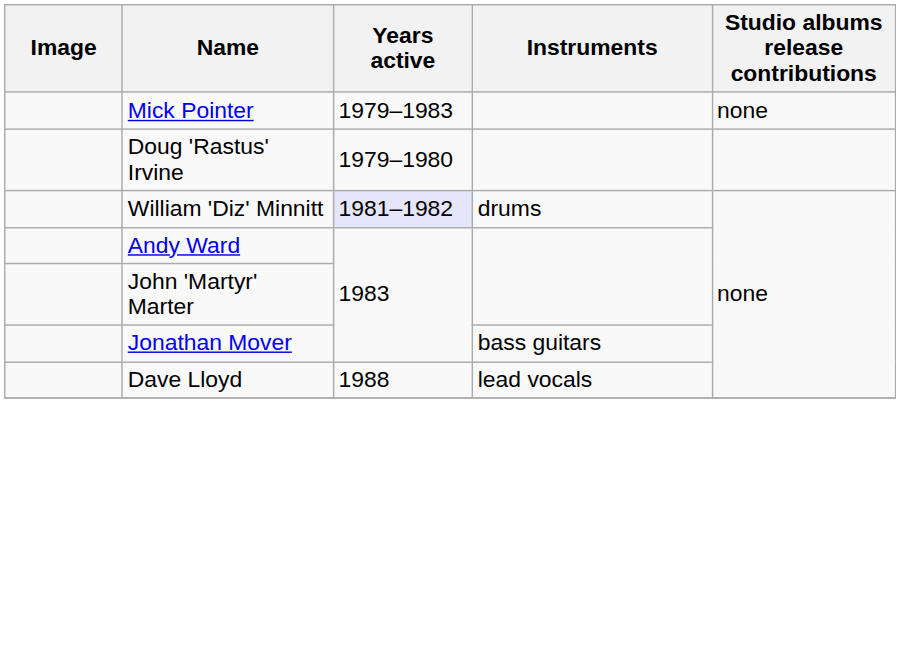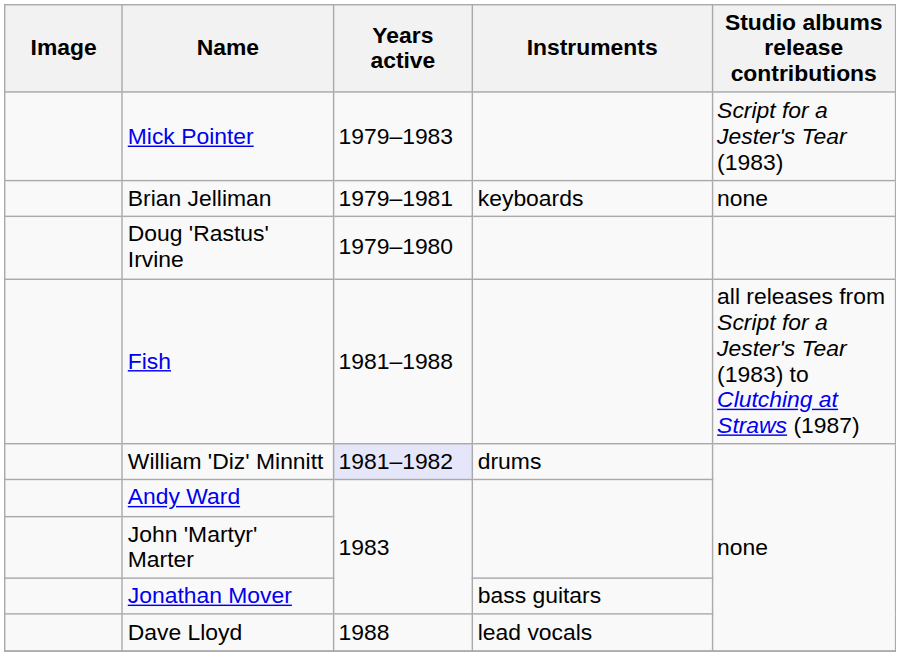 <table class="wikitable" width="100%" border="1">
 <tr>
 <th width="75">Image</th>
 <th width="140">Name</th>
 <th width="90">Years active</th>
 <th width="160">Instruments</th>
 <th>Studio albums release contributions</th>
 </tr>
 <tr>
 <td></td>
 <td><a href='#'>Mick Pointer</a></td>
 <td>1979–1983</td>
 <td></td>
+<td {{flatlist><em>Script for a Jester's Tear</em> (1983)</td>
+</tr>
+<tr>
+<td></td>
+<td>Brian Jelliman</td>
+<td>1979–1981</td>
+<td>keyboards</td>
 <td>none</td>
 </tr>
 <tr>
 <td></td>
 <td>Doug 'Rastus' Irvine</td>
 <td>1979–1980</td>
 <td></td>
+</tr>
+<tr>
+<td></td>
+<td><a href='#'>Fish</a></td>
+<td>1981–1988</td>
+<td></td>
+<td {{flatlist>all releases from <em>Script for a Jester's Tear</em> (1983) to <em><a href='#'>Clutching at Straws</a></em> (1987)</td>
 </tr>
 <tr>
 <td></td>
 <td>William 'Diz' Minnitt</td>
 <td style="background: lavender;">1981–1982</td>
 <td>drums</td>
 <td rowspan="5">none</td>
 </tr>
 <tr>
 <td></td>
 <td><a href='#'>Andy Ward</a></td>
 <td rowspan="3">1983</td>
 <td rowspan="2"></td>
 </tr>
 <tr>
 <td></td>
 <td>John 'Martyr' Marter</td>
 </tr>
 <tr>
 <td></td>
 <td><a href='#'>Jonathan Mover</a></td>
 <td>bass guitars</td>
 </tr>
 <tr>
 <td></td>
 <td>Dave Lloyd</td>
 <td rowspan="1">1988</td>
 <td>lead vocals</td>
 </tr>
 <tr>
 </tr>
 </table>
